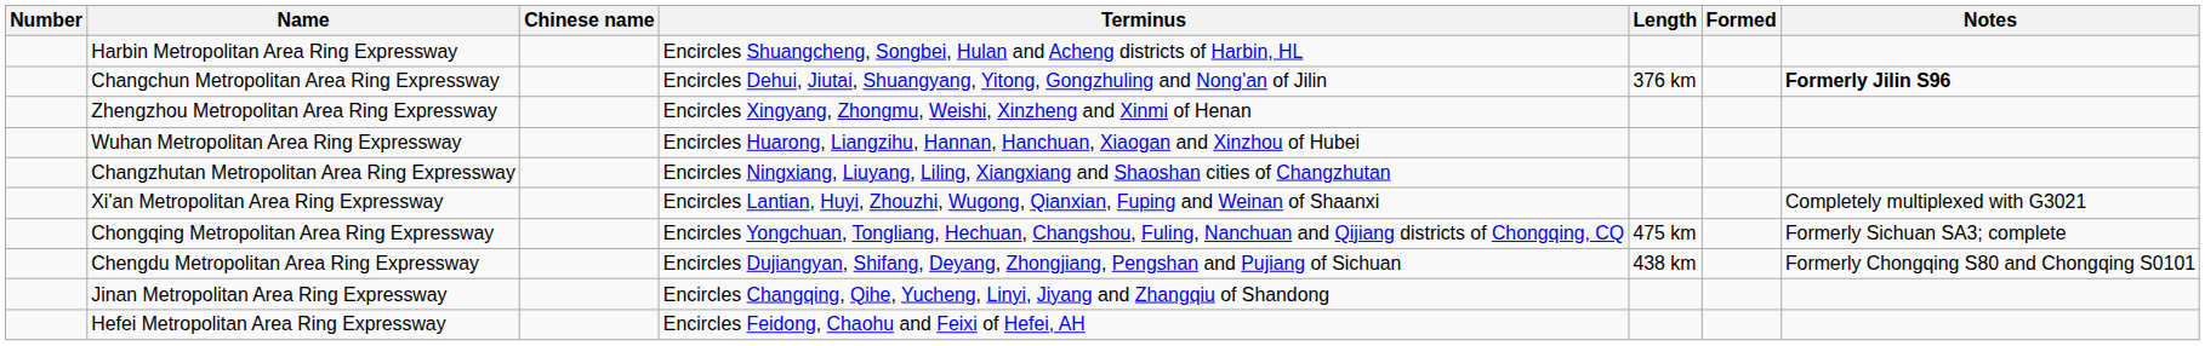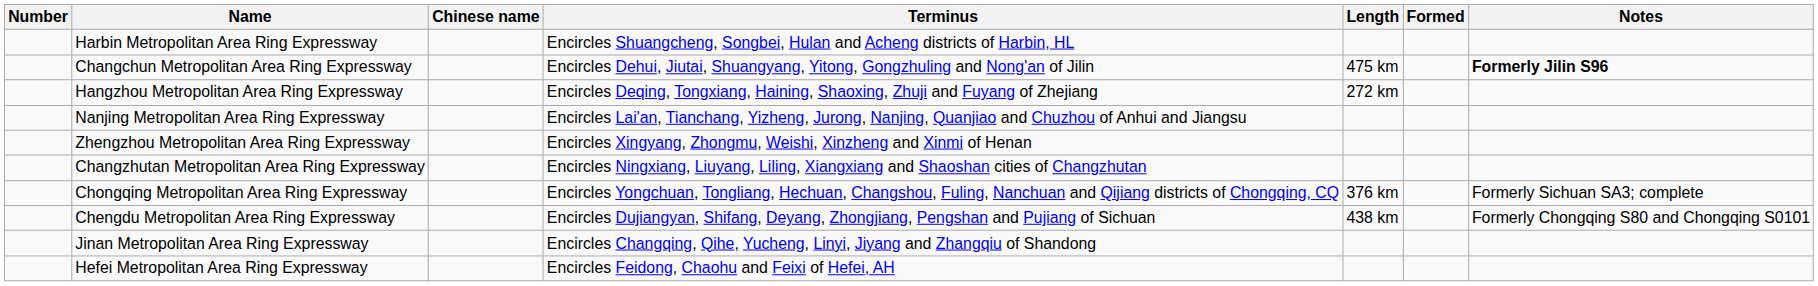 <table class="wikitable spo">
 <tr>
 <th>Number</th>
 <th>Name</th>
 <th>Chinese name</th>
 <th>Terminus</th>
 <th>Length</th>
 <th>Formed</th>
 <th>Notes</th>
 </tr>
 <tr>
 <td></td>
 <td>Harbin Metropolitan Area Ring Expressway</td>
 <td></td>
 <td>Encircles <a href='#'>Shuangcheng</a>, <a href='#'>Songbei</a>, <a href='#'>Hulan</a> and <a href='#'>Acheng</a> districts of <a href='#'>Harbin, HL</a></td>
 <td></td>
 <td></td>
 <td></td>
 </tr>
 <tr>
 <td></td>
 <td>Changchun Metropolitan Area Ring Expressway</td>
 <td></td>
 <td>Encircles <a href='#'>Dehui</a>, <a href='#'>Jiutai</a>, <a href='#'>Shuangyang</a>, <a href='#'>Yitong</a>, <a href='#'>Gongzhuling</a> and <a href='#'>Nong'an</a> of Jilin</td>
-<td>376 km</td>
+<td>475 km</td>
 <td></td>
 <td><strong>Formerly Jilin S96</strong></td>
+</tr>
+<tr>
+<td></td>
+<td>Hangzhou Metropolitan Area Ring Expressway</td>
+<td></td>
+<td>Encircles <a href='#'>Deqing</a>, <a href='#'>Tongxiang</a>, <a href='#'>Haining</a>, <a href='#'>Shaoxing</a>, <a href='#'>Zhuji</a> and <a href='#'>Fuyang</a> of Zhejiang</td>
+<td>272 km</td>
+<td></td>
+<td></td>
+</tr>
+<tr>
+<td></td>
+<td>Nanjing Metropolitan Area Ring Expressway</td>
+<td></td>
+<td>Encircles <a href='#'>Lai'an</a>, <a href='#'>Tianchang</a>, <a href='#'>Yizheng</a>, <a href='#'>Jurong</a>, <a href='#'>Nanjing</a>, <a href='#'>Quanjiao</a> and <a href='#'>Chuzhou</a> of Anhui and Jiangsu</td>
+<td></td>
+<td></td>
+<td></td>
 </tr>
 <tr>
 <td></td>
 <td>Zhengzhou Metropolitan Area Ring Expressway</td>
 <td></td>
 <td>Encircles <a href='#'>Xingyang</a>, <a href='#'>Zhongmu</a>, <a href='#'>Weishi</a>, <a href='#'>Xinzheng</a> and <a href='#'>Xinmi</a> of Henan</td>
-<td></td>
-<td></td>
-<td></td>
-</tr>
-<tr>
-<td></td>
-<td>Wuhan Metropolitan Area Ring Expressway</td>
-<td></td>
-<td>Encircles <a href='#'>Huarong</a>, <a href='#'>Liangzihu</a>, <a href='#'>Hannan</a>, <a href='#'>Hanchuan</a>, <a href='#'>Xiaogan</a> and <a href='#'>Xinzhou</a> of Hubei</td>
 <td></td>
 <td></td>
 <td></td>
 </tr>
 <tr>
 <td></td>
 <td>Changzhutan Metropolitan Area Ring Expressway</td>
 <td></td>
 <td>Encircles <a href='#'>Ningxiang</a>, <a href='#'>Liuyang</a>, <a href='#'>Liling</a>, <a href='#'>Xiangxiang</a> and <a href='#'>Shaoshan</a> cities of <a href='#'>Changzhutan</a></td>
 <td></td>
 <td></td>
 <td></td>
 </tr>
 <tr>
 <td></td>
-<td>Xi'an Metropolitan Area Ring Expressway</td>
-<td></td>
-<td>Encircles <a href='#'>Lantian</a>, <a href='#'>Huyi</a>, <a href='#'>Zhouzhi</a>, <a href='#'>Wugong</a>, <a href='#'>Qianxian</a>, <a href='#'>Fuping</a> and <a href='#'>Weinan</a> of Shaanxi</td>
-<td></td>
-<td></td>
-<td>Completely multiplexed with G3021</td>
-</tr>
-<tr>
-<td></td>
 <td>Chongqing Metropolitan Area Ring Expressway</td>
 <td></td>
 <td>Encircles <a href='#'>Yongchuan</a>, <a href='#'>Tongliang</a>, <a href='#'>Hechuan</a>, <a href='#'>Changshou</a>, <a href='#'>Fuling</a>, <a href='#'>Nanchuan</a> and <a href='#'>Qijiang</a> districts of <a href='#'>Chongqing, CQ</a></td>
-<td>475 km</td>
+<td>376 km</td>
 <td></td>
 <td>Formerly Sichuan SA3; complete</td>
 </tr>
 <tr>
 <td></td>
 <td>Chengdu Metropolitan Area Ring Expressway</td>
 <td></td>
 <td>Encircles <a href='#'>Dujiangyan</a>, <a href='#'>Shifang</a>, <a href='#'>Deyang</a>, <a href='#'>Zhongjiang</a>, <a href='#'>Pengshan</a> and <a href='#'>Pujiang</a> of Sichuan</td>
 <td>438 km</td>
 <td></td>
 <td>Formerly Chongqing S80 and Chongqing S0101</td>
 </tr>
 <tr>
 <td></td>
 <td>Jinan Metropolitan Area Ring Expressway</td>
 <td></td>
 <td>Encircles <a href='#'>Changqing</a>, <a href='#'>Qihe</a>, <a href='#'>Yucheng</a>, <a href='#'>Linyi</a>, <a href='#'>Jiyang</a> and <a href='#'>Zhangqiu</a> of Shandong</td>
 <td></td>
 <td></td>
 <td></td>
 </tr>
 <tr>
 <td></td>
 <td>Hefei Metropolitan Area Ring Expressway</td>
 <td></td>
 <td>Encircles <a href='#'>Feidong</a>, <a href='#'>Chaohu</a> and <a href='#'>Feixi</a> of <a href='#'>Hefei, AH</a></td>
 <td></td>
 <td></td>
 <td></td>
 </tr>
 </table>
